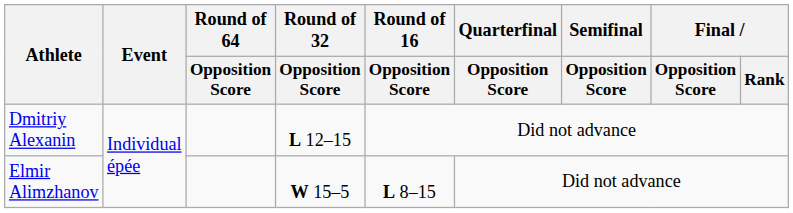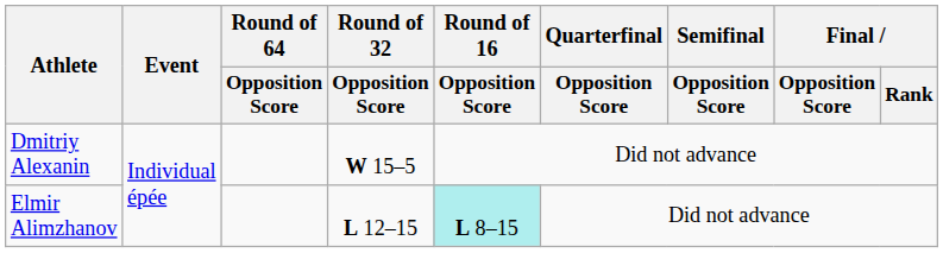 <table class="wikitable" style="font-size:90%">
 <tr>
 <th rowspan=2>Athlete</th>
 <th rowspan=2>Event</th>
 <th>Round of 64</th>
 <th>Round of 32</th>
 <th>Round of 16</th>
 <th>Quarterfinal</th>
 <th>Semifinal</th>
 <th colspan=2>Final / </th>
 </tr>
 <tr style="font-size:95%">
 <th>Opposition <br> Score</th>
 <th>Opposition <br> Score</th>
 <th>Opposition <br> Score</th>
 <th>Opposition <br> Score</th>
 <th>Opposition <br> Score</th>
 <th>Opposition <br> Score</th>
 <th>Rank</th>
 </tr>
 <tr align=center>
 <td align=left><a href='#'>Dmitriy Alexanin</a></td>
 <td align=left rowspan=2><a href='#'>Individual épée</a></td>
 <td></td>
-<td><br><strong>L</strong> 12–15</td>
+<td><br><strong>W</strong> 15–5</td>
 <td colspan=5>Did not advance</td>
 </tr>
 <tr align=center>
 <td align=left><a href='#'>Elmir Alimzhanov</a></td>
 <td></td>
-<td><br><strong>W</strong> 15–5</td>
-<td><br><strong>L</strong> 8–15</td>
+<td><br><strong>L</strong> 12–15</td>
+<td style="background: paleturquoise;"><br><strong>L</strong> 8–15</td>
 <td colspan=4>Did not advance</td>
 </tr>
 </table>
